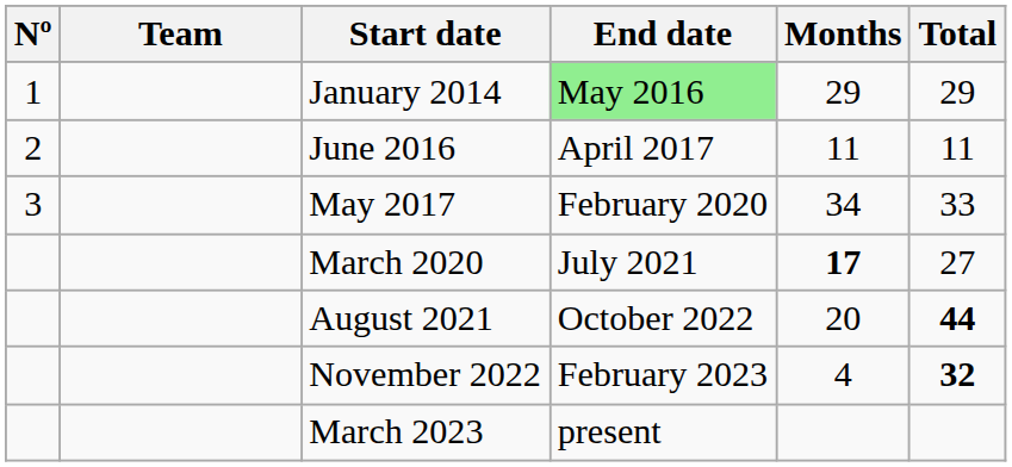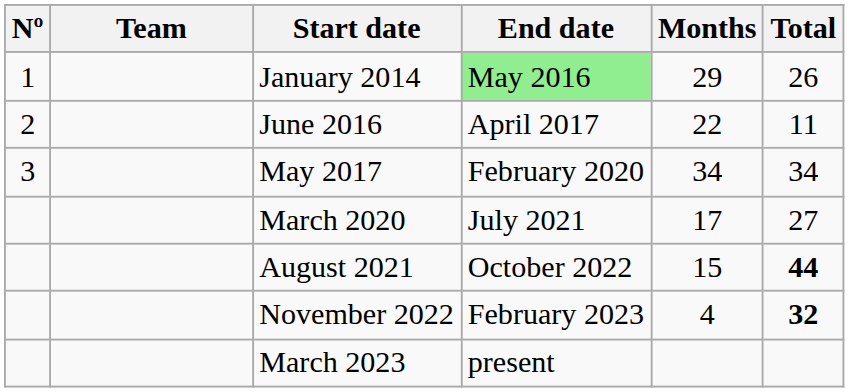 <table class="wikitable sortable" style="font-size:100%">
 <tr>
 <th>Nº</th>
 <th width=100>Team</th>
 <th>Start date</th>
 <th>End date</th>
 <th>Months</th>
 <th>Total</th>
 </tr>
 <tr>
 <td align=center>1</td>
 <td></td>
 <td>January 2014</td>
 <td style="background: lightgreen;">May 2016</td>
 <td align=center>29</td>
-<td align=center>29</td>
+<td align=center>26</td>
 </tr>
 <tr>
 <td align=center>2</td>
 <td></td>
 <td>June 2016</td>
 <td>April 2017</td>
-<td align=center>11</td>
+<td align=center>22</td>
 <td align=center>11</td>
 </tr>
 <tr>
 <td align=center>3</td>
 <td></td>
 <td>May 2017</td>
 <td>February 2020</td>
 <td align=center>34</td>
-<td align=center>33</td>
+<td align=center>34</td>
 </tr>
 <tr>
 <td></td>
 <td> </td>
 <td>March 2020</td>
 <td>July 2021</td>
-<td align=center><strong>17</strong></td>
+<td align=center>17</td>
 <td align=center>27</td>
 </tr>
 <tr>
 <td></td>
 <td> </td>
 <td>August 2021</td>
 <td>October 2022</td>
-<td align=center>20</td>
+<td align=center>15</td>
 <td align=center><strong>44</strong></td>
 </tr>
 <tr>
 <td></td>
 <td> </td>
 <td>November 2022</td>
 <td>February 2023</td>
 <td align=center>4</td>
 <td align=center><strong>32</strong></td>
 </tr>
 <tr>
 <td></td>
 <td> </td>
 <td>March 2023</td>
 <td>present</td>
 <td align=center></td>
 <td align=center><strong></strong></td>
 </tr>
 </table>
